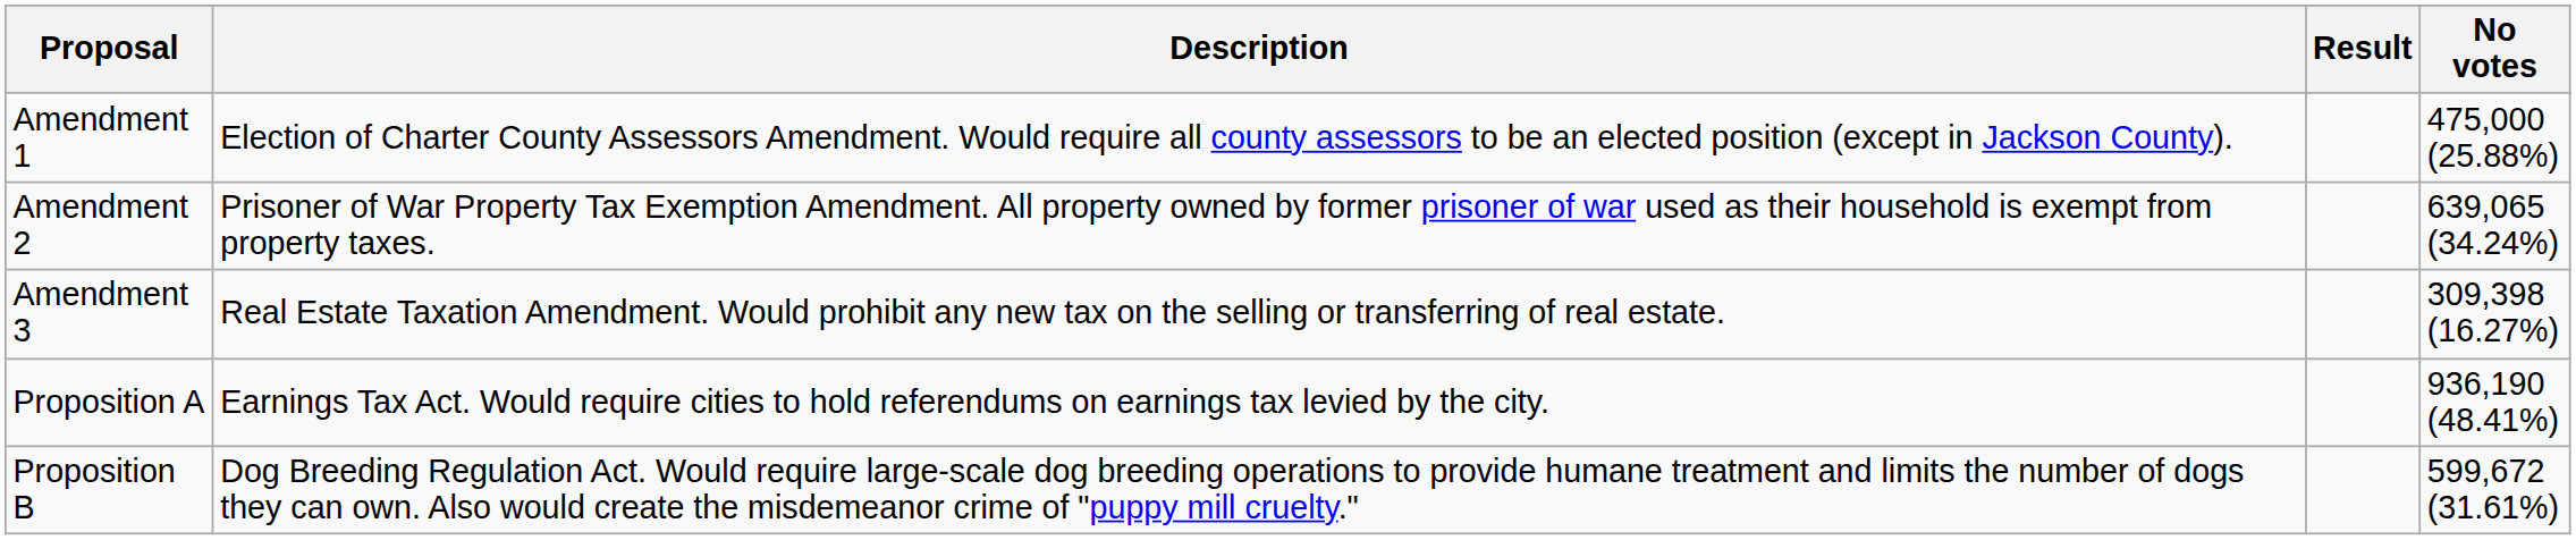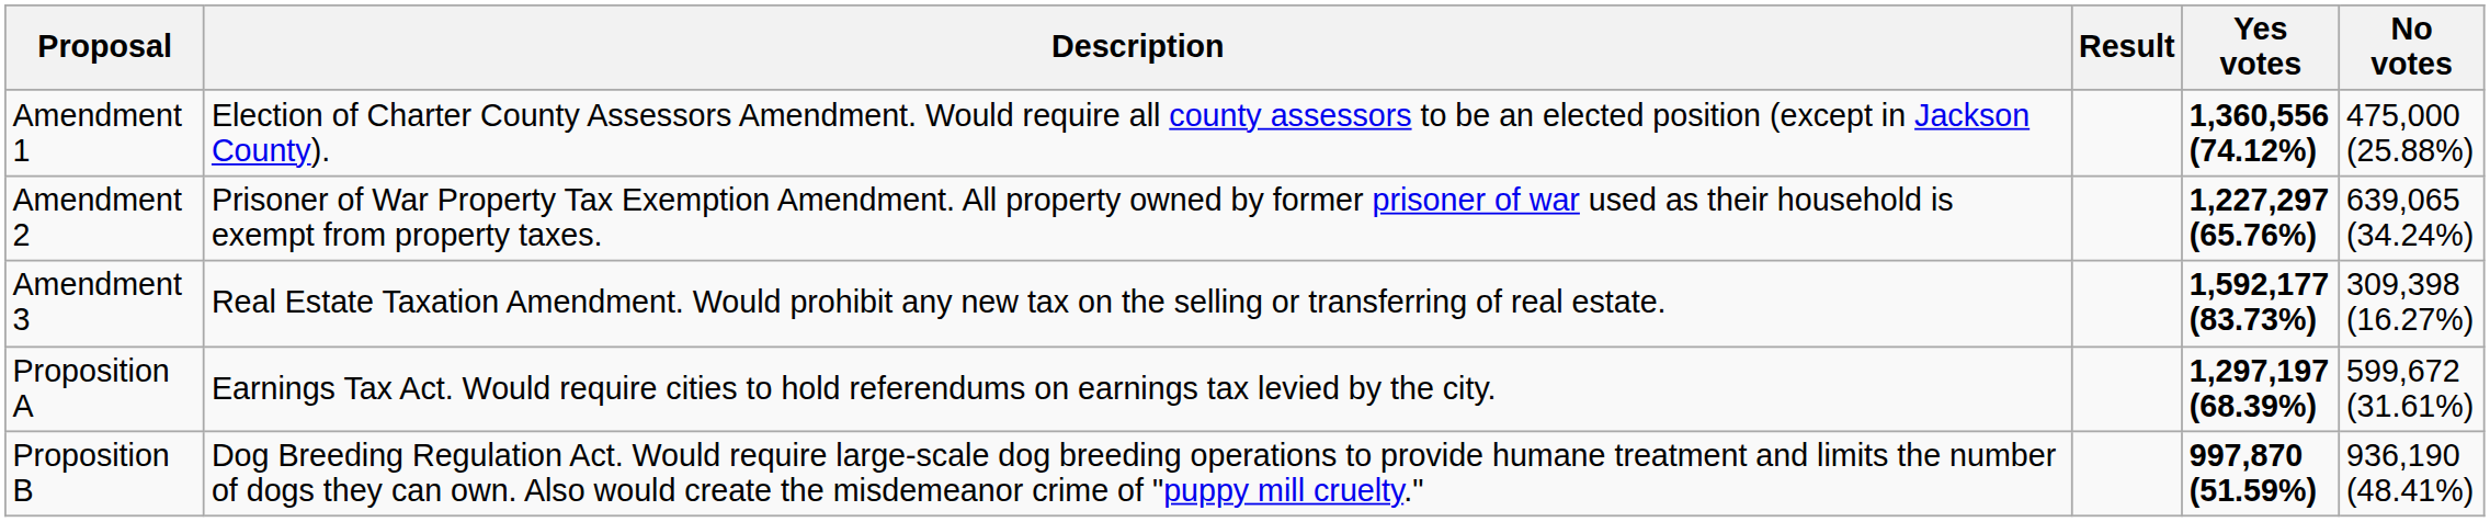 <table class="wikitable sortable" style="width:100%">
 <tr>
 <th class="unsortable" scope="col">Proposal</th>
 <th class="unsortable" scope="col">Description</th>
 <th scope="col">Result</th>
+<th scope="col">Yes votes</th>
 <th scope="col">No votes</th>
 </tr>
 <tr>
 <td>Amendment 1</td>
 <td>Election of Charter County Assessors Amendment. Would require all <a href='#'>county assessors</a> to be an elected position (except in <a href='#'>Jackson County</a>).</td>
 <td></td>
+<td><strong>1,360,556</strong><br><strong>(74.12%)</strong></td>
 <td>475,000<br>(25.88%)</td>
 </tr>
 <tr>
 <td>Amendment 2</td>
 <td>Prisoner of War Property Tax Exemption Amendment. All property owned by former <a href='#'>prisoner of war</a> used as their household is exempt from property taxes.</td>
 <td></td>
+<td><strong>1,227,297</strong><br><strong>(65.76%)</strong></td>
 <td>639,065<br>(34.24%)</td>
 </tr>
 <tr>
 <td>Amendment 3</td>
 <td>Real Estate Taxation Amendment. Would prohibit any new tax on the selling or transferring of real estate.</td>
 <td></td>
+<td><strong>1,592,177</strong><br><strong>(83.73%)</strong></td>
 <td>309,398<br>(16.27%)</td>
 </tr>
 <tr>
 <td>Proposition A</td>
 <td>Earnings Tax Act. Would require cities to hold referendums on earnings tax levied by the city.</td>
 <td></td>
-<td>936,190<br>(48.41%)</td>
+<td><strong>1,297,197</strong><br><strong>(68.39%)</strong></td>
+<td>599,672<br>(31.61%)</td>
 </tr>
 <tr>
 <td>Proposition B</td>
 <td>Dog Breeding Regulation Act. Would require large-scale dog breeding operations to provide humane treatment and limits the number of dogs they can own. Also would create the misdemeanor crime of "<a href='#'>puppy mill cruelty</a>."</td>
 <td></td>
-<td>599,672<br>(31.61%)</td>
+<td><strong>997,870</strong><br><strong>(51.59%)</strong></td>
+<td>936,190<br>(48.41%)</td>
 </tr>
 </table>
